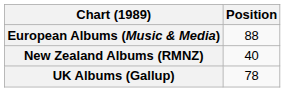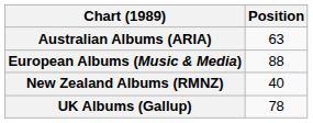 <table class="wikitable sortable plainrowheaders" style="text-align:center">
 <tr>
 <th scope="col">Chart (1989)</th>
 <th scope="col">Position</th>
+</tr>
+<tr>
+<th scope="row">Australian Albums (ARIA)</th>
+<td>63</td>
 </tr>
 <tr>
 <th scope="row">European Albums (<em>Music & Media</em>)</th>
 <td>88</td>
 </tr>
 <tr>
 <th scope="row">New Zealand Albums (RMNZ)</th>
 <td>40</td>
 </tr>
 <tr>
 <th scope="row">UK Albums (Gallup)</th>
 <td>78</td>
 </tr>
 </table>
